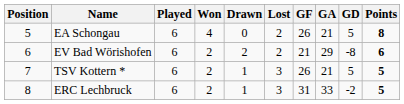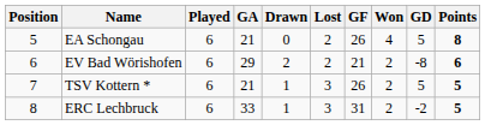 <table class="wikitable">
 <tr align="center">
 <th>Position</th>
 <th>Name</th>
 <th>Played</th>
-<th>Won</th>
+<th>GA</th>
 <th>Drawn</th>
 <th>Lost</th>
 <th>GF</th>
-<th>GA</th>
+<th>Won</th>
 <th>GD</th>
 <th>Points</th>
 </tr>
 <tr align="center">
 <td>5</td>
 <td align="left">EA Schongau</td>
 <td>6</td>
-<td>4</td>
+<td>21</td>
 <td>0</td>
 <td>2</td>
 <td>26</td>
-<td>21</td>
+<td>4</td>
 <td>5</td>
 <td><strong>8</strong></td>
 </tr>
 <tr align="center">
 <td>6</td>
 <td align="left">EV Bad Wörishofen</td>
 <td>6</td>
-<td>2</td>
+<td>29</td>
 <td>2</td>
 <td>2</td>
 <td>21</td>
-<td>29</td>
+<td>2</td>
 <td>-8</td>
 <td><strong>6</strong></td>
 </tr>
 <tr align="center">
 <td>7</td>
 <td align="left">TSV Kottern *</td>
 <td>6</td>
-<td>2</td>
+<td>21</td>
 <td>1</td>
 <td>3</td>
 <td>26</td>
-<td>21</td>
+<td>2</td>
 <td>5</td>
 <td><strong>5</strong></td>
 </tr>
 <tr align="center">
 <td>8</td>
 <td align="left">ERC Lechbruck</td>
 <td>6</td>
-<td>2</td>
+<td>33</td>
 <td>1</td>
 <td>3</td>
 <td>31</td>
-<td>33</td>
+<td>2</td>
 <td>-2</td>
 <td><strong>5</strong></td>
 </tr>
 </table>
